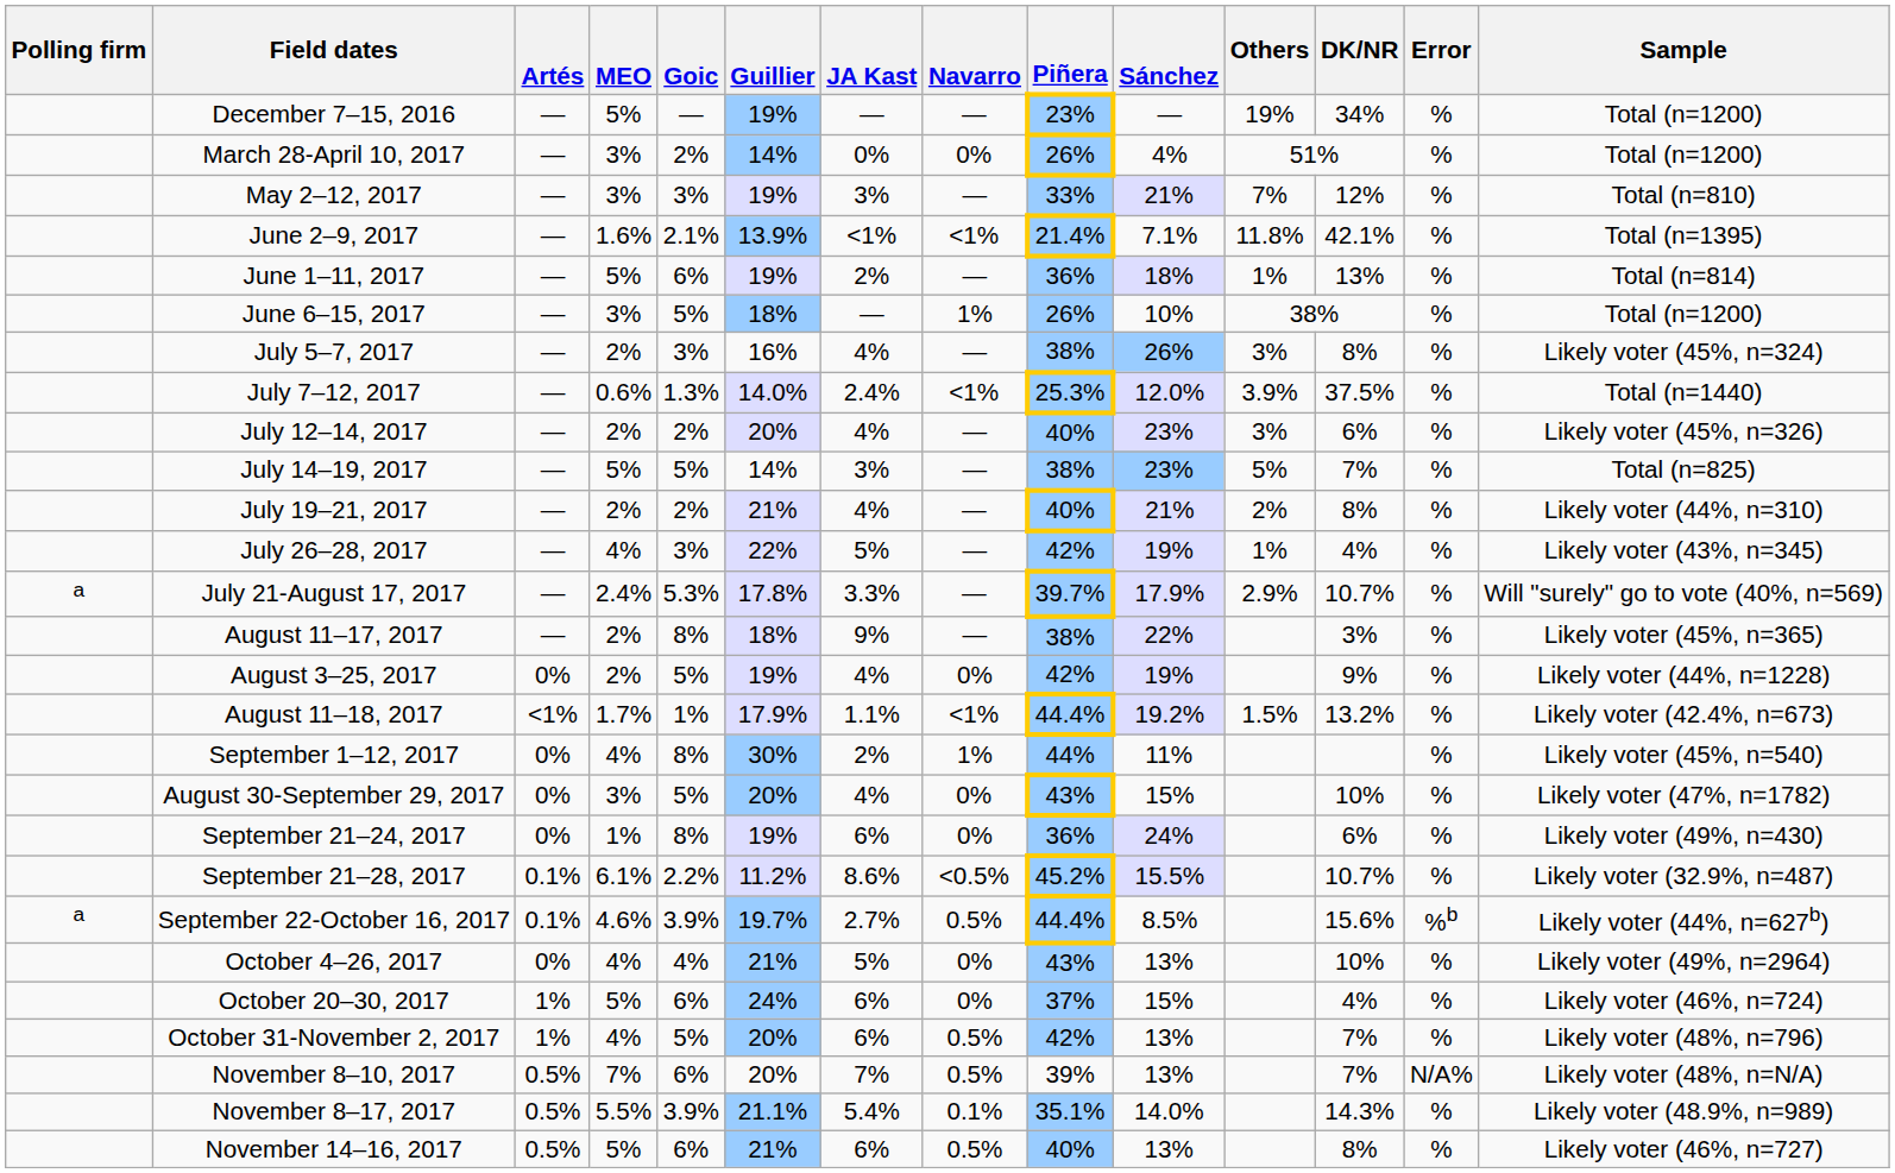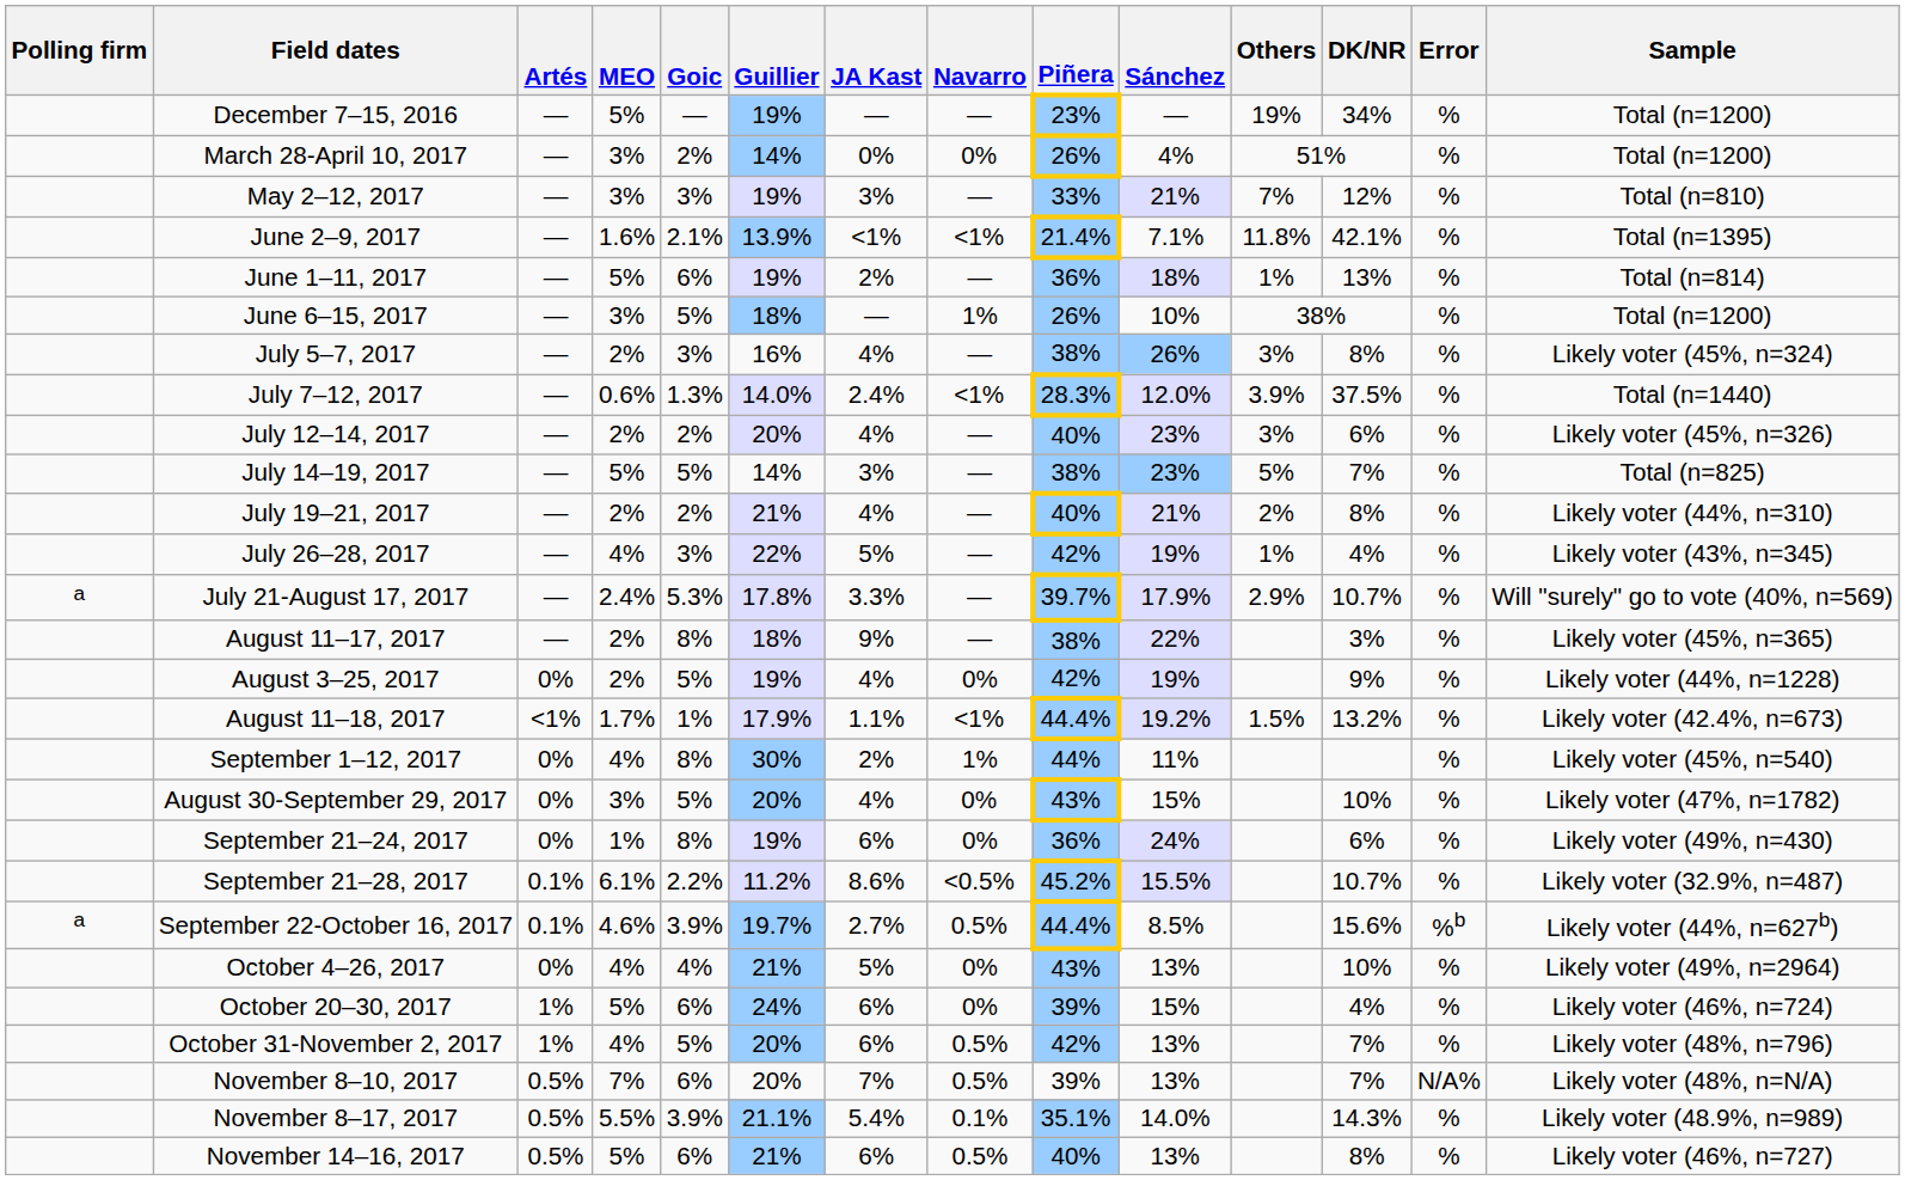 <table class="wikitable collapsible collapsed" style="text-align:center; font-size:95%; line-height:16px;">
 <tr>
 <th>Polling firm</th>
 <th>Field dates</th>
 <th style="vertical-align:bottom;"><br><br><a href='#'>Artés</a></th>
 <th style="vertical-align:bottom;"><br><br><a href='#'>MEO</a></th>
 <th style="vertical-align:bottom;"><br><a href='#'>Goic</a></th>
 <th style="vertical-align:bottom;"><br><a href='#'>Guillier</a></th>
 <th style="vertical-align:bottom;"><br><a href='#'>JA Kast</a></th>
 <th style="vertical-align:bottom;"><br><a href='#'>Navarro</a></th>
 <th style="vertical-align:bottom;"><br><a href='#'>Piñera</a></th>
 <th style="vertical-align:bottom;"><br><a href='#'>Sánchez</a></th>
 <th>Others</th>
 <th>DK/NR</th>
 <th>Error</th>
 <th>Sample</th>
 </tr>
 <tr>
 <td></td>
 <td>December 7–15, 2016</td>
 <td>—</td>
 <td>5%</td>
 <td>—</td>
 <td style="width:20px; background:#9cf;">19%</td>
 <td>—</td>
 <td>—</td>
 <td style="width:20px; background:#9cf; border:3px solid #fc0;">23%</td>
 <td>—</td>
 <td>19%</td>
 <td>34%</td>
 <td>%</td>
 <td>Total (n=1200)</td>
 </tr>
 <tr>
 <td></td>
 <td>March 28-April 10, 2017</td>
 <td>—</td>
 <td>3%</td>
 <td>2%</td>
 <td style="width:20px; background:#9cf;">14%</td>
 <td>0%</td>
 <td>0%</td>
 <td style="width:20px; background:#9cf; border:3px solid #fc0;">26%</td>
 <td>4%</td>
 <td colspan=2>51%</td>
 <td>%</td>
 <td>Total (n=1200)</td>
 </tr>
 <tr>
 <td></td>
 <td>May 2–12, 2017</td>
 <td>—</td>
 <td>3%</td>
 <td>3%</td>
 <td style="width:20px; background:#ddf;">19%</td>
 <td>3%</td>
 <td>—</td>
 <td style="width:20px; background:#9cf;">33%</td>
 <td style="width:20px; background:#ddf;">21%</td>
 <td>7%</td>
 <td>12%</td>
 <td>%</td>
 <td>Total (n=810)</td>
 </tr>
 <tr>
 <td></td>
 <td>June 2–9, 2017</td>
 <td>—</td>
 <td>1.6%</td>
 <td>2.1%</td>
 <td style="width:20px; background:#9cf;">13.9%</td>
 <td><1%</td>
 <td><1%</td>
 <td style="width:20px; background:#9cf; border:3px solid #fc0;">21.4%</td>
 <td>7.1%</td>
 <td>11.8%</td>
 <td>42.1%</td>
 <td>%</td>
 <td>Total (n=1395)</td>
 </tr>
 <tr>
 <td></td>
 <td>June 1–11, 2017</td>
 <td>—</td>
 <td>5%</td>
 <td>6%</td>
 <td style="width:20px; background:#ddf;">19%</td>
 <td>2%</td>
 <td>—</td>
 <td style="width:20px; background:#9cf;">36%</td>
 <td style="width:20px; background:#ddf;">18%</td>
 <td>1%</td>
 <td>13%</td>
 <td>%</td>
 <td>Total (n=814)</td>
 </tr>
 <tr>
 <td></td>
 <td>June 6–15, 2017</td>
 <td>—</td>
 <td>3%</td>
 <td>5%</td>
 <td style="width:20px; background:#9cf;">18%</td>
 <td>—</td>
 <td>1%</td>
 <td style="width:20px; background:#9cf;">26%</td>
 <td>10%</td>
 <td colspan=2>38%</td>
 <td>%</td>
 <td>Total (n=1200)</td>
 </tr>
 <tr>
 <td></td>
 <td>July 5–7, 2017</td>
 <td>—</td>
 <td>2%</td>
 <td>3%</td>
 <td>16%</td>
 <td>4%</td>
 <td>—</td>
 <td style="width:20px; background:#9cf;">38%</td>
 <td style="width:20px; background:#9cf;">26%</td>
 <td>3%</td>
 <td>8%</td>
 <td>%</td>
 <td>Likely voter (45%, n=324)</td>
 </tr>
 <tr>
 <td></td>
 <td>July 7–12, 2017</td>
 <td>—</td>
 <td>0.6%</td>
 <td>1.3%</td>
 <td style="width:20px; background:#ddf;">14.0%</td>
 <td>2.4%</td>
 <td><1%</td>
-<td style="width:20px; background:#9cf; border:3px solid #fc0;">25.3%</td>
+<td style="width:20px; background:#9cf; border:3px solid #fc0;">28.3%</td>
 <td style="width:20px; background:#ddf;">12.0%</td>
 <td>3.9%</td>
 <td>37.5%</td>
 <td>%</td>
 <td>Total (n=1440)</td>
 </tr>
 <tr>
 <td></td>
 <td>July 12–14, 2017</td>
 <td>—</td>
 <td>2%</td>
 <td>2%</td>
 <td style="width:20px; background:#ddf;">20%</td>
 <td>4%</td>
 <td>—</td>
 <td style="width:20px; background:#9cf;">40%</td>
 <td style="width:20px; background:#ddf;">23%</td>
 <td>3%</td>
 <td>6%</td>
 <td>%</td>
 <td>Likely voter (45%, n=326)</td>
 </tr>
 <tr>
 <td></td>
 <td>July 14–19, 2017</td>
 <td>—</td>
 <td>5%</td>
 <td>5%</td>
 <td>14%</td>
 <td>3%</td>
 <td>—</td>
 <td style="width:20px; background:#9cf;">38%</td>
 <td style="width:20px; background:#9cf;">23%</td>
 <td>5%</td>
 <td>7%</td>
 <td>%</td>
 <td>Total (n=825)</td>
 </tr>
 <tr>
 <td></td>
 <td>July 19–21, 2017</td>
 <td>—</td>
 <td>2%</td>
 <td>2%</td>
 <td style="width:20px; background:#ddf;">21%</td>
 <td>4%</td>
 <td>—</td>
 <td style="width:20px; background:#9cf; border:3px solid #fc0;">40%</td>
 <td style="width:20px; background:#ddf;">21%</td>
 <td>2%</td>
 <td>8%</td>
 <td>%</td>
 <td>Likely voter (44%, n=310)</td>
 </tr>
 <tr>
 <td></td>
 <td>July 26–28, 2017</td>
 <td>—</td>
 <td>4%</td>
 <td>3%</td>
 <td style="width:20px; background:#ddf;">22%</td>
 <td>5%</td>
 <td>—</td>
 <td style="width:20px; background:#9cf;">42%</td>
 <td style="width:20px; background:#ddf;">19%</td>
 <td>1%</td>
 <td>4%</td>
 <td>%</td>
 <td>Likely voter (43%, n=345)</td>
 </tr>
 <tr>
 <td><sup>a</sup></td>
 <td>July 21-August 17, 2017</td>
 <td>—</td>
 <td>2.4%</td>
 <td>5.3%</td>
 <td style="width:20px; background:#ddf;">17.8%</td>
 <td>3.3%</td>
 <td>—</td>
 <td style="width:20px; background:#9cf; border:3px solid #fc0;">39.7%</td>
 <td style="width:20px; background:#ddf;">17.9%</td>
 <td>2.9%</td>
 <td>10.7%</td>
 <td>%</td>
 <td>Will "surely" go to vote (40%, n=569)</td>
 </tr>
 <tr>
 <td></td>
 <td>August 11–17, 2017</td>
 <td>—</td>
 <td>2%</td>
 <td>8%</td>
 <td style="width:20px; background:#ddf;">18%</td>
 <td>9%</td>
 <td>—</td>
 <td style="width:20px; background:#9cf;">38%</td>
 <td style="width:20px; background:#ddf;">22%</td>
 <td></td>
 <td>3%</td>
 <td>%</td>
 <td>Likely voter (45%, n=365)</td>
 </tr>
 <tr>
 <td></td>
 <td>August 3–25, 2017</td>
 <td>0%</td>
 <td>2%</td>
 <td>5%</td>
 <td style="width:20px; background:#ddf;">19%</td>
 <td>4%</td>
 <td>0%</td>
 <td style="width:20px; background:#9cf;">42%</td>
 <td style="width:20px; background:#ddf;">19%</td>
 <td></td>
 <td>9%</td>
 <td>%</td>
 <td>Likely voter (44%, n=1228)</td>
 </tr>
 <tr>
 <td></td>
 <td>August 11–18, 2017</td>
 <td><1%</td>
 <td>1.7%</td>
 <td>1%</td>
 <td style="width:20px; background:#ddf;">17.9%</td>
 <td>1.1%</td>
 <td><1%</td>
 <td style="width:20px; background:#9cf; border:3px solid #fc0;">44.4%</td>
 <td style="width:20px; background:#ddf;">19.2%</td>
 <td>1.5%</td>
 <td>13.2%</td>
 <td>%</td>
 <td>Likely voter (42.4%, n=673)</td>
 </tr>
 <tr>
 <td></td>
 <td>September 1–12, 2017</td>
 <td>0%</td>
 <td>4%</td>
 <td>8%</td>
 <td style="width:20px; background:#9cf;">30%</td>
 <td>2%</td>
 <td>1%</td>
 <td style="width:20px; background:#9cf;">44%</td>
 <td>11%</td>
 <td></td>
 <td></td>
 <td>%</td>
 <td>Likely voter (45%, n=540)</td>
 </tr>
 <tr>
 <td></td>
 <td>August 30-September 29, 2017</td>
 <td>0%</td>
 <td>3%</td>
 <td>5%</td>
 <td style="width:20px; background:#9cf;">20%</td>
 <td>4%</td>
 <td>0%</td>
 <td style="width:20px; background:#9cf; border:3px solid #fc0;">43%</td>
 <td>15%</td>
 <td></td>
 <td>10%</td>
 <td>%</td>
 <td>Likely voter (47%, n=1782)</td>
 </tr>
 <tr>
 <td></td>
 <td>September 21–24, 2017</td>
 <td>0%</td>
 <td>1%</td>
 <td>8%</td>
 <td style="width:20px; background:#ddf;">19%</td>
 <td>6%</td>
 <td>0%</td>
 <td style="width:20px; background:#9cf;">36%</td>
 <td style="width:20px; background:#ddf;">24%</td>
 <td></td>
 <td>6%</td>
 <td>%</td>
 <td>Likely voter (49%, n=430)</td>
 </tr>
 <tr>
 <td></td>
 <td>September 21–28, 2017</td>
 <td>0.1%</td>
 <td>6.1%</td>
 <td>2.2%</td>
 <td style="width:20px; background:#ddf;">11.2%</td>
 <td>8.6%</td>
 <td><0.5%</td>
 <td style="width:20px; background:#9cf; border:3px solid #fc0;">45.2%</td>
 <td style="width:20px; background:#ddf;">15.5%</td>
 <td></td>
 <td>10.7%</td>
 <td>%</td>
 <td>Likely voter (32.9%, n=487)</td>
 </tr>
 <tr>
 <td><sup>a</sup></td>
 <td>September 22-October 16, 2017</td>
 <td>0.1%</td>
 <td>4.6%</td>
 <td>3.9%</td>
 <td style="width:20px; background:#9cf;">19.7%</td>
 <td>2.7%</td>
 <td>0.5%</td>
 <td style="width:20px; background:#9cf; border:3px solid #fc0;">44.4%</td>
 <td>8.5%</td>
 <td></td>
 <td>15.6%</td>
 <td>%<sup>b</sup></td>
 <td>Likely voter (44%, n=627<sup>b</sup>)</td>
 </tr>
 <tr>
 <td></td>
 <td>October 4–26, 2017</td>
 <td>0%</td>
 <td>4%</td>
 <td>4%</td>
 <td style="width:20px; background:#9cf;">21%</td>
 <td>5%</td>
 <td>0%</td>
 <td style="width:20px; background:#9cf;">43%</td>
 <td>13%</td>
 <td></td>
 <td>10%</td>
 <td>%</td>
 <td>Likely voter (49%, n=2964)</td>
 </tr>
 <tr>
 <td></td>
 <td>October 20–30, 2017</td>
 <td>1%</td>
 <td>5%</td>
 <td>6%</td>
 <td style="width:20px; background:#9cf;">24%</td>
 <td>6%</td>
 <td>0%</td>
-<td style="width:20px; background:#9cf;">37%</td>
+<td style="width:20px; background:#9cf;">39%</td>
 <td>15%</td>
 <td></td>
 <td>4%</td>
 <td>%</td>
 <td>Likely voter (46%, n=724)</td>
 </tr>
 <tr>
 <td></td>
 <td>October 31-November 2, 2017</td>
 <td>1%</td>
 <td>4%</td>
 <td>5%</td>
 <td style="width:20px; background:#9cf;">20%</td>
 <td>6%</td>
 <td>0.5%</td>
 <td style="width:20px; background:#9cf;">42%</td>
 <td>13%</td>
 <td></td>
 <td>7%</td>
 <td>%</td>
 <td>Likely voter (48%, n=796)</td>
 </tr>
 <tr>
 <td></td>
 <td>November 8–10, 2017</td>
 <td>0.5%</td>
 <td>7%</td>
 <td>6%</td>
 <td>20%</td>
 <td>7%</td>
 <td>0.5%</td>
 <td>39%</td>
 <td>13%</td>
 <td></td>
 <td>7%</td>
 <td>N/A%</td>
 <td>Likely voter (48%, n=N/A)</td>
 </tr>
 <tr>
 <td></td>
 <td>November 8–17, 2017</td>
 <td>0.5%</td>
 <td>5.5%</td>
 <td>3.9%</td>
 <td style="width:20px; background:#9cf;">21.1%</td>
 <td>5.4%</td>
 <td>0.1%</td>
 <td style="width:20px; background:#9cf;">35.1%</td>
 <td>14.0%</td>
 <td></td>
 <td>14.3%</td>
 <td>%</td>
 <td>Likely voter (48.9%, n=989)</td>
 </tr>
 <tr>
 <td></td>
 <td>November 14–16, 2017</td>
 <td>0.5%</td>
 <td>5%</td>
 <td>6%</td>
 <td style="width:20px; background:#9cf;">21%</td>
 <td>6%</td>
 <td>0.5%</td>
 <td style="width:20px; background:#9cf;">40%</td>
 <td>13%</td>
 <td></td>
 <td>8%</td>
 <td>%</td>
 <td>Likely voter (46%, n=727)</td>
 </tr>
 </table>
